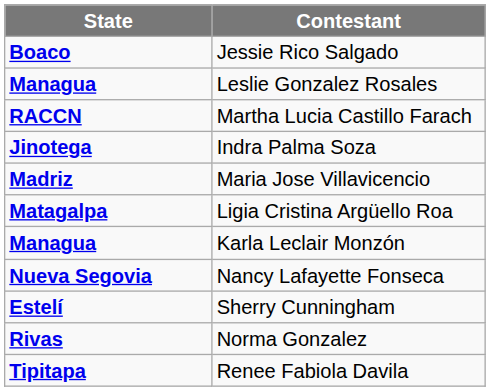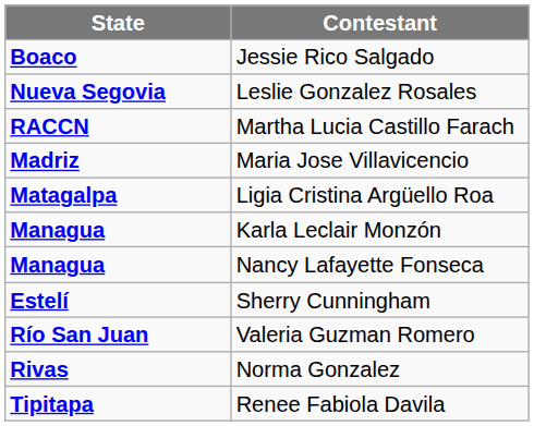 <table class="wikitable sortable" style="font-size: 95%;">
 <tr>
 <th width="150" style="background-color:#787878;color:#FFFFFF;">State</th>
 <th width="200" style="background-color:#787878;color:#FFFFFF;">Contestant</th>
 </tr>
 <tr>
 <td> <strong><a href='#'>Boaco</a></strong></td>
 <td>Jessie Rico Salgado</td>
 </tr>
 <tr>
-<td> <strong><a href='#'>Managua</a></strong></td>
+<td> <strong><a href='#'>Nueva Segovia</a></strong></td>
 <td>Leslie Gonzalez Rosales</td>
 </tr>
 <tr>
 <td> <strong><a href='#'>RACCN</a></strong></td>
 <td>Martha Lucia Castillo Farach</td>
-</tr>
-<tr>
-<td> <strong><a href='#'>Jinotega</a></strong></td>
-<td>Indra Palma Soza</td>
 </tr>
 <tr>
 <td> <strong><a href='#'>Madriz</a></strong></td>
 <td>Maria Jose Villavicencio</td>
 </tr>
 <tr>
 <td> <strong><a href='#'>Matagalpa</a></strong></td>
 <td>Ligia Cristina Argüello Roa</td>
 </tr>
 <tr>
 <td> <strong><a href='#'>Managua</a></strong></td>
 <td>Karla Leclair Monzón</td>
 </tr>
 <tr>
-<td> <strong><a href='#'>Nueva Segovia</a></strong></td>
+<td> <strong><a href='#'>Managua</a></strong></td>
 <td>Nancy Lafayette Fonseca</td>
 </tr>
 <tr>
 <td> <strong><a href='#'>Estelí</a></strong></td>
 <td>Sherry Cunningham</td>
+</tr>
+<tr>
+<td> <strong><a href='#'>Río San Juan</a></strong></td>
+<td>Valeria Guzman Romero</td>
 </tr>
 <tr>
 <td> <strong><a href='#'>Rivas</a></strong></td>
 <td>Norma Gonzalez</td>
 </tr>
 <tr>
 <td><strong><a href='#'>Tipitapa</a></strong></td>
 <td>Renee Fabiola Davila</td>
 </tr>
 </table>
